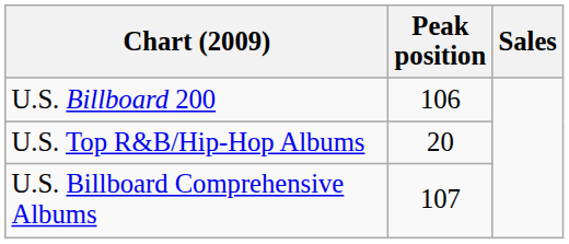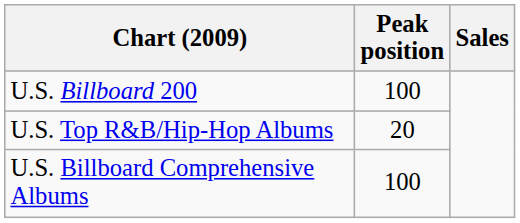 <table class="wikitable sortable">
 <tr>
 <th align="left" width="220">Chart (2009)</th>
 <th align="left">Peak<br>position</th>
 <th align="left">Sales</th>
 </tr>
 <tr>
 <td align="left">U.S. <a href='#'><em>Billboard</em> 200</a></td>
-<td align="center">106</td>
+<td align="center">100</td>
 <td rowspan="3"></td>
 </tr>
 <tr>
 <td align="left">U.S. <a href='#'>Top R&B/Hip-Hop Albums</a></td>
 <td align="center">20</td>
 </tr>
 <tr>
 <td align="left">U.S. <a href='#'>Billboard Comprehensive Albums</a></td>
-<td align="center">107</td>
+<td align="center">100</td>
 </tr>
 </table>
